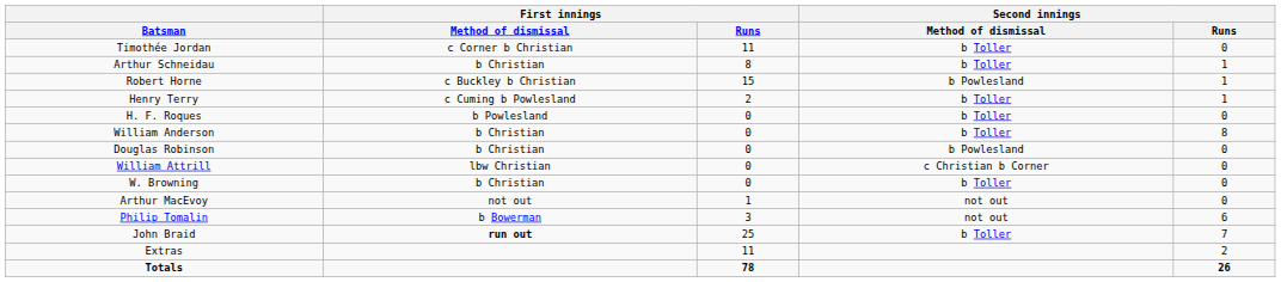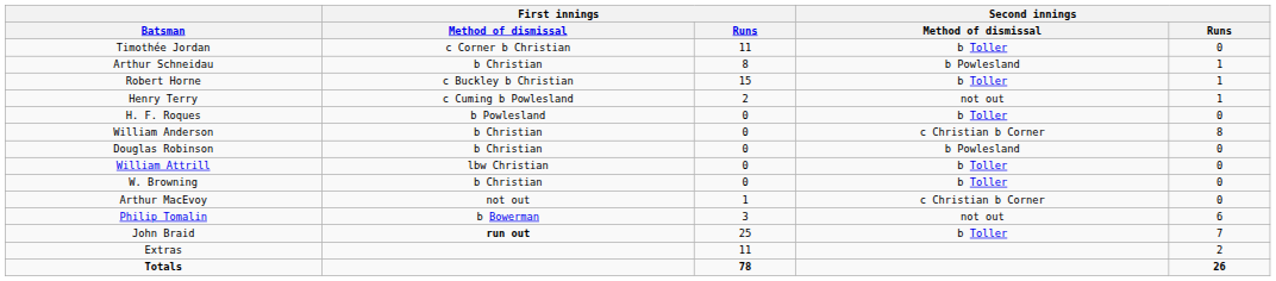 <table cellpadding="1" style="border:gray solid 1px; text-align:center; width:80%;" class="wikitable">
 <tr>
 <th></th>
 <th colspan="2" style="width:37.5%;">First innings</th>
 <th colspan="2" style="width:37.5%;">Second innings</th>
 </tr>
 <tr>
 <th style="width:25%;"><a href='#'>Batsman</a></th>
 <th><a href='#'>Method of dismissal</a></th>
 <th style="width:8%;"><a href='#'>Runs</a></th>
 <th>Method of dismissal</th>
 <th style="width:8%;">Runs</th>
 </tr>
 <tr>
 <td>Timothée Jordan</td>
 <td>c Corner b Christian</td>
 <td>11</td>
 <td>b <a href='#'>Toller</a></td>
 <td>0</td>
 </tr>
 <tr>
 <td>Arthur Schneidau</td>
 <td>b Christian</td>
 <td>8</td>
-<td>b <a href='#'>Toller</a></td>
+<td>b Powlesland</td>
 <td>1</td>
 </tr>
 <tr>
 <td>Robert Horne</td>
 <td>c Buckley b Christian</td>
 <td>15</td>
-<td>b Powlesland</td>
+<td>b <a href='#'>Toller</a></td>
 <td>1</td>
 </tr>
 <tr>
 <td>Henry Terry</td>
 <td>c Cuming b Powlesland</td>
 <td>2</td>
-<td>b <a href='#'>Toller</a></td>
+<td>not out</td>
 <td>1</td>
 </tr>
 <tr>
 <td>H. F. Roques</td>
 <td>b Powlesland</td>
 <td>0</td>
 <td>b <a href='#'>Toller</a></td>
 <td>0</td>
 </tr>
 <tr>
 <td>William Anderson</td>
 <td>b Christian</td>
 <td>0</td>
-<td>b <a href='#'>Toller</a></td>
+<td>c Christian b Corner</td>
 <td>8</td>
 </tr>
 <tr>
 <td>Douglas Robinson</td>
 <td>b Christian</td>
 <td>0</td>
 <td>b Powlesland</td>
 <td>0</td>
 </tr>
 <tr>
 <td><a href='#'>William Attrill</a></td>
 <td>lbw Christian</td>
 <td>0</td>
-<td>c Christian b Corner</td>
+<td>b <a href='#'>Toller</a></td>
 <td>0</td>
 </tr>
 <tr>
 <td>W. Browning</td>
 <td>b Christian</td>
 <td>0</td>
 <td>b <a href='#'>Toller</a></td>
 <td>0</td>
 </tr>
 <tr>
 <td>Arthur MacEvoy</td>
 <td>not out</td>
 <td>1</td>
-<td>not out</td>
+<td>c Christian b Corner</td>
 <td>0</td>
 </tr>
 <tr>
 <td><a href='#'>Philip Tomalin</a></td>
 <td>b <a href='#'>Bowerman</a></td>
 <td>3</td>
 <td>not out</td>
 <td>6</td>
 </tr>
 <tr>
 <td>John Braid</td>
 <td><strong>run out</strong></td>
 <td>25</td>
 <td>b <a href='#'>Toller</a></td>
 <td>7</td>
 </tr>
 <tr>
 <td>Extras</td>
 <td></td>
 <td>11</td>
 <td></td>
 <td>2</td>
 </tr>
 <tr>
 <td><strong>Totals</strong></td>
 <td></td>
 <td><strong>78</strong></td>
 <td></td>
 <td><strong>26</strong></td>
 </tr>
 </table>
